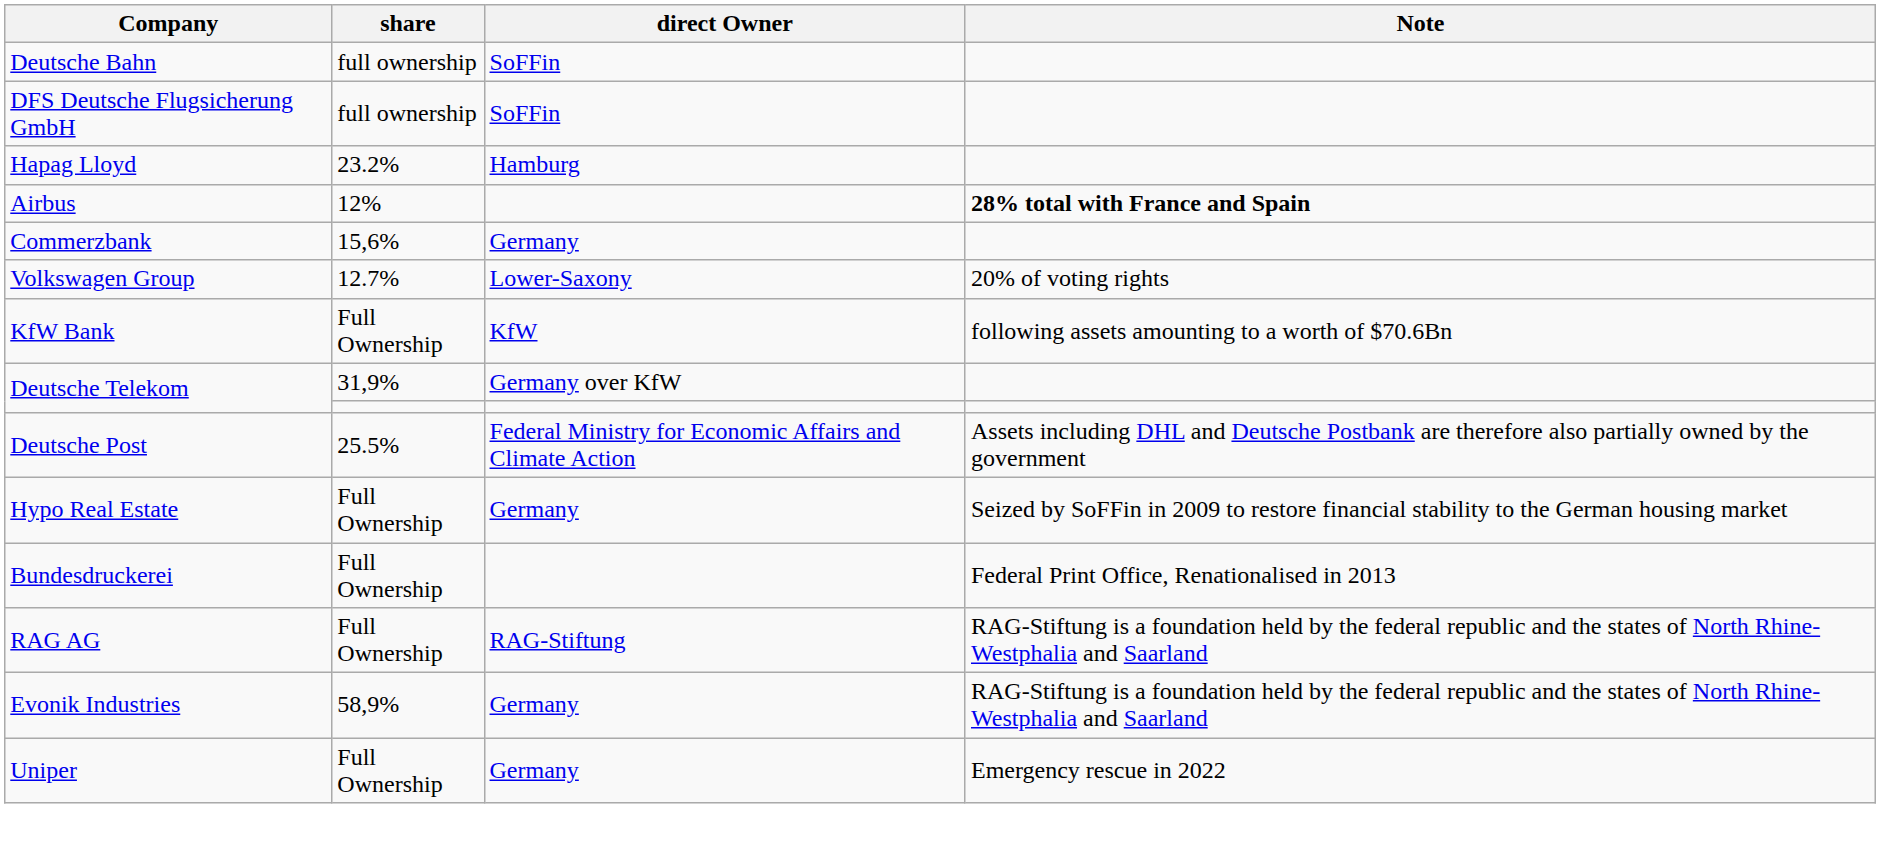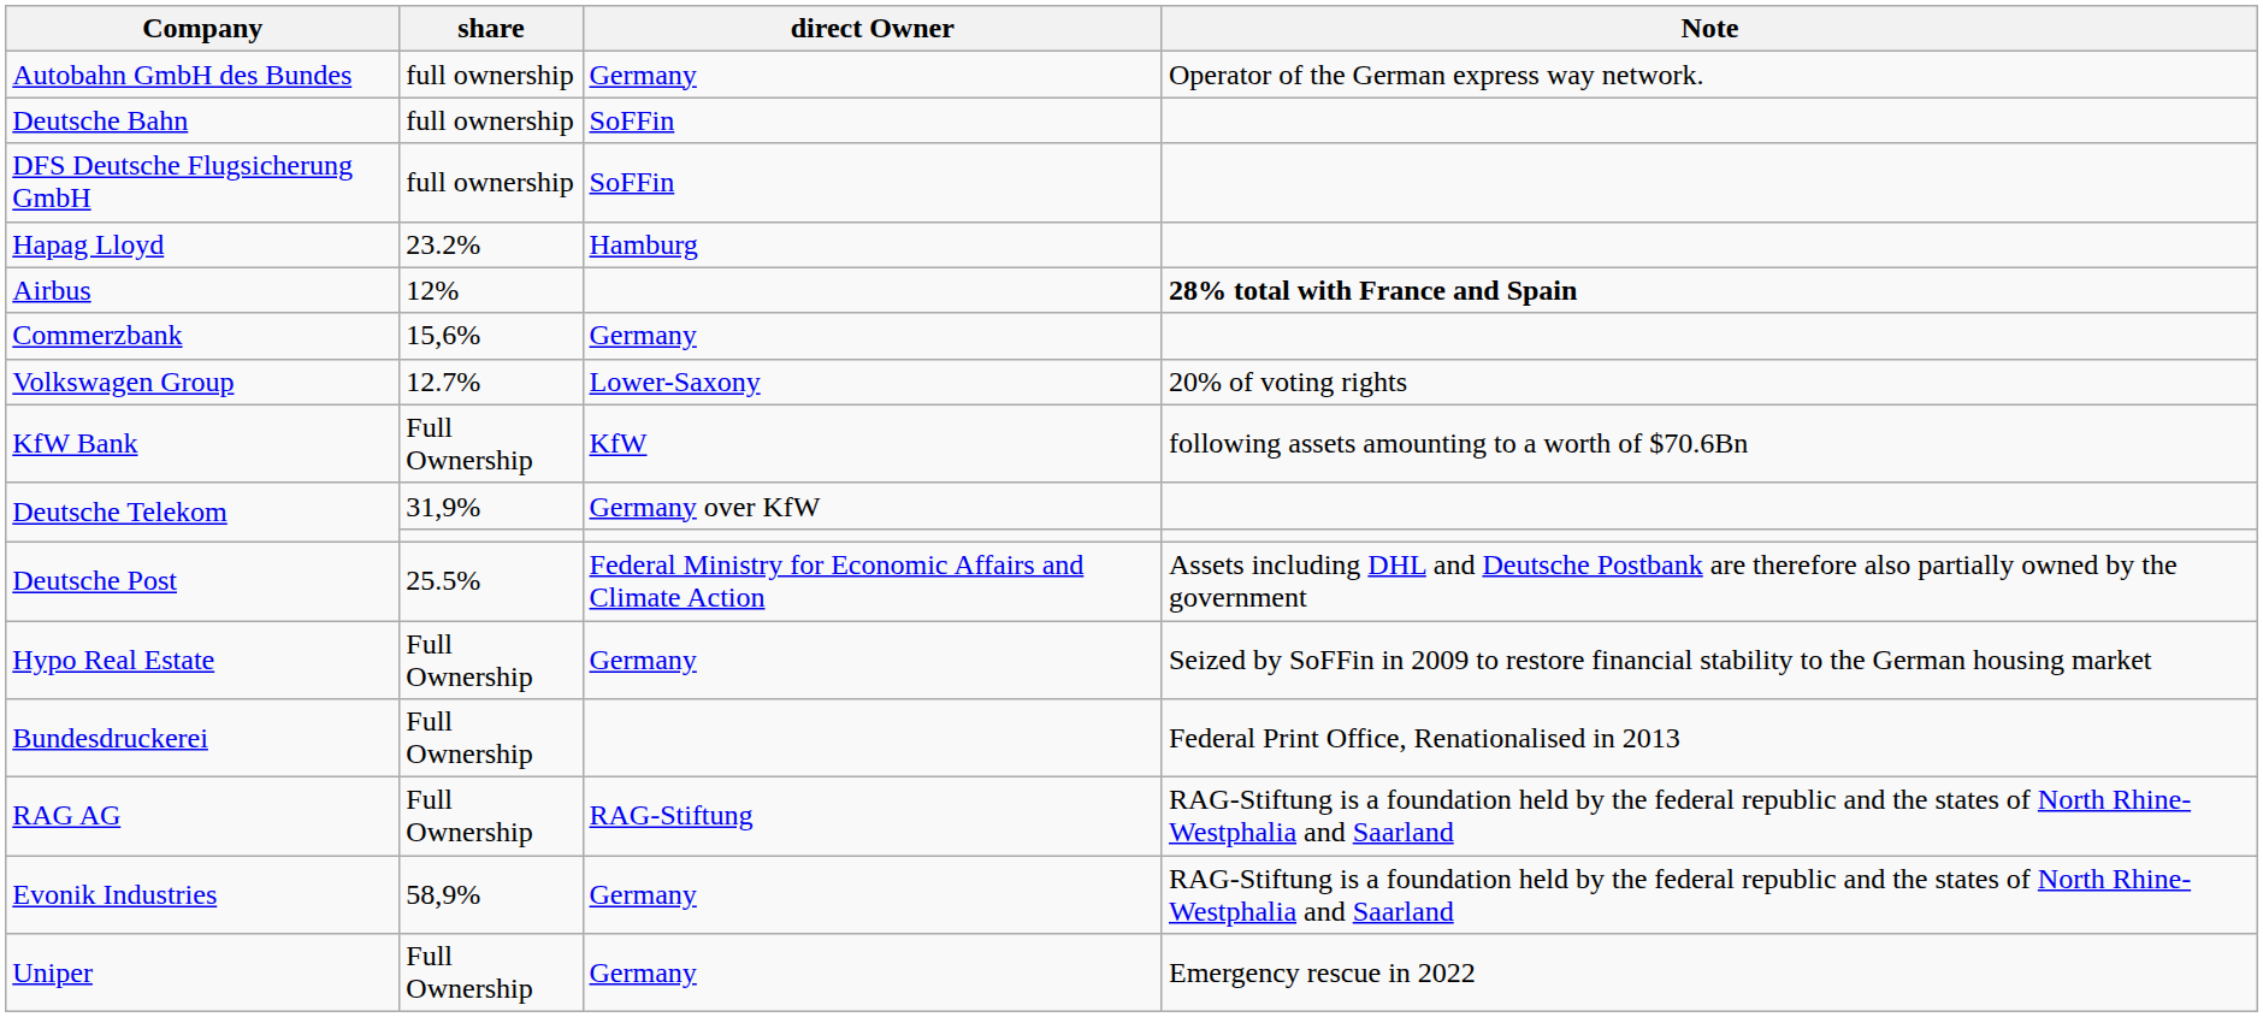 <table class="wikitable">
 <tr>
 <th>Company</th>
 <th>share</th>
 <th>direct Owner</th>
 <th>Note</th>
+</tr>
+<tr>
+<td><a href='#'>Autobahn GmbH des Bundes</a></td>
+<td>full ownership</td>
+<td><a href='#'>Germany</a></td>
+<td>Operator of the German express way network.</td>
 </tr>
 <tr>
 <td><a href='#'>Deutsche Bahn</a></td>
 <td>full ownership</td>
 <td><a href='#'>SoFFin</a></td>
 <td></td>
 </tr>
 <tr>
 <td><a href='#'>DFS Deutsche Flugsicherung GmbH</a></td>
 <td>full ownership</td>
 <td><a href='#'>SoFFin</a></td>
 <td></td>
 </tr>
 <tr>
 <td><a href='#'>Hapag Lloyd</a></td>
 <td>23.2%</td>
 <td><a href='#'>Hamburg</a></td>
 <td></td>
 </tr>
 <tr>
 <td><a href='#'>Airbus</a></td>
 <td>12%</td>
 <td></td>
 <td><strong>28% total with France and Spain</strong></td>
 </tr>
 <tr>
 <td><a href='#'>Commerzbank</a></td>
 <td>15,6%</td>
 <td><a href='#'>Germany</a></td>
 <td></td>
 </tr>
 <tr>
 <td><a href='#'>Volkswagen Group</a></td>
 <td>12.7%</td>
 <td><a href='#'>Lower-Saxony</a></td>
 <td>20% of voting rights</td>
 </tr>
 <tr>
 <td><a href='#'>KfW Bank</a></td>
 <td>Full Ownership</td>
 <td><a href='#'>KfW</a></td>
 <td>following assets amounting to a worth of $70.6Bn</td>
 </tr>
 <tr>
 <td rowspan="2"><a href='#'>Deutsche Telekom</a></td>
 <td>31,9%</td>
 <td><a href='#'>Germany</a> over KfW</td>
 <td></td>
 </tr>
 <tr>
 <td></td>
 <td></td>
 <td></td>
 </tr>
 <tr>
 <td><a href='#'>Deutsche Post</a></td>
 <td>25.5%</td>
 <td><a href='#'>Federal Ministry for Economic Affairs and Climate Action</a></td>
 <td>Assets including <a href='#'>DHL</a> and <a href='#'>Deutsche Postbank</a> are therefore also partially owned by the government</td>
 </tr>
 <tr>
 <td><a href='#'>Hypo Real Estate</a></td>
 <td>Full Ownership</td>
 <td><a href='#'>Germany</a></td>
 <td>Seized by SoFFin in 2009 to restore financial stability to the German housing market</td>
 </tr>
 <tr>
 <td><a href='#'>Bundesdruckerei</a></td>
 <td>Full Ownership</td>
 <td></td>
 <td>Federal Print Office, Renationalised in 2013</td>
 </tr>
 <tr>
 <td><a href='#'>RAG AG</a></td>
 <td>Full Ownership</td>
 <td><a href='#'>RAG-Stiftung</a></td>
 <td>RAG-Stiftung is a foundation held by the federal republic and the states of <a href='#'>North Rhine-Westphalia</a> and <a href='#'>Saarland</a></td>
 </tr>
 <tr>
 <td><a href='#'>Evonik Industries</a></td>
 <td>58,9%</td>
 <td><a href='#'>Germany</a></td>
 <td>RAG-Stiftung is a foundation held by the federal republic and the states of <a href='#'>North Rhine-Westphalia</a> and <a href='#'>Saarland</a></td>
 </tr>
 <tr>
 <td><a href='#'>Uniper</a></td>
 <td>Full Ownership</td>
 <td><a href='#'>Germany</a></td>
 <td>Emergency rescue in 2022</td>
 </tr>
 </table>
